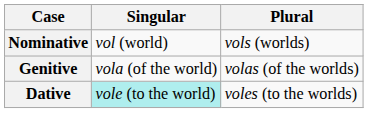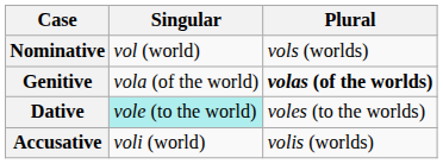 <table class="wikitable">
 <tr>
 <th>Case</th>
 <th>Singular</th>
 <th>Plural</th>
 </tr>
 <tr>
 <th>Nominative</th>
 <td><em>vol</em> (world)</td>
 <td><em>vols</em> (worlds)</td>
 </tr>
 <tr>
 <th>Genitive</th>
 <td><em>vola</em> (of the world)</td>
-<td><em>volas</em> (of the worlds)</td>
+<td><strong><em>volas</em> (of the worlds)</strong></td>
 </tr>
 <tr>
 <th>Dative</th>
 <td style="background: paleturquoise;"><em>vole</em> (to the world)</td>
 <td><em>voles</em> (to the worlds)</td>
 </tr>
+<tr>
+<th>Accusative</th>
+<td><em>voli</em> (world)</td>
+<td><em>volis</em> (worlds)</td>
+</tr>
 </table>
